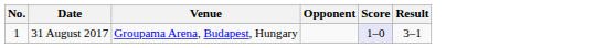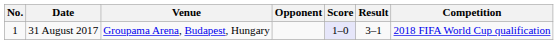 <table class="wikitable sortable">
 <tr>
 <th scope="col">No.</th>
 <th scope="col">Date</th>
 <th scope="col">Venue</th>
 <th scope="col">Opponent</th>
 <th scope="col">Score</th>
 <th scope="col">Result</th>
+<th scope="col">Competition</th>
 </tr>
 <tr>
 <td align="center">1</td>
 <td>31 August 2017</td>
 <td><a href='#'>Groupama Arena</a>, <a href='#'>Budapest</a>, Hungary</td>
 <td></td>
 <td align="center" style="background: lavender;">1–0</td>
 <td align=center>3–1</td>
+<td><a href='#'>2018 FIFA World Cup qualification</a></td>
 </tr>
 </table>
